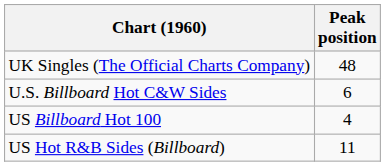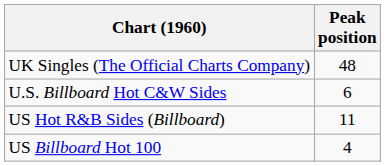 <table class="wikitable sortable">
 <tr>
 <th>Chart (1960)</th>
 <th>Peak<br>position</th>
 </tr>
 <tr>
 <td>UK Singles (<a href='#'>The Official Charts Company</a>)</td>
 <td align="center">48</td>
 </tr>
 <tr>
 <td align="left">U.S. <em>Billboard</em> <a href='#'>Hot C&W Sides</a></td>
 <td align="center">6</td>
 </tr>
 <tr>
+<td>US <a href='#'>Hot R&B Sides</a> (<em>Billboard</em>)</td>
+<td align="center">11</td>
+</tr>
+<tr>
 <td>US <a href='#'><em>Billboard</em> Hot 100</a></td>
 <td align="center">4</td>
 </tr>
-<tr>
-<td>US <a href='#'>Hot R&B Sides</a> (<em>Billboard</em>)</td>
-<td align="center">11</td>
-</tr>
 </table>
